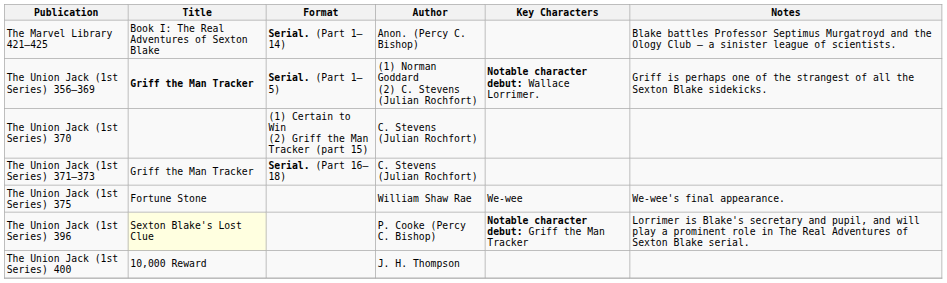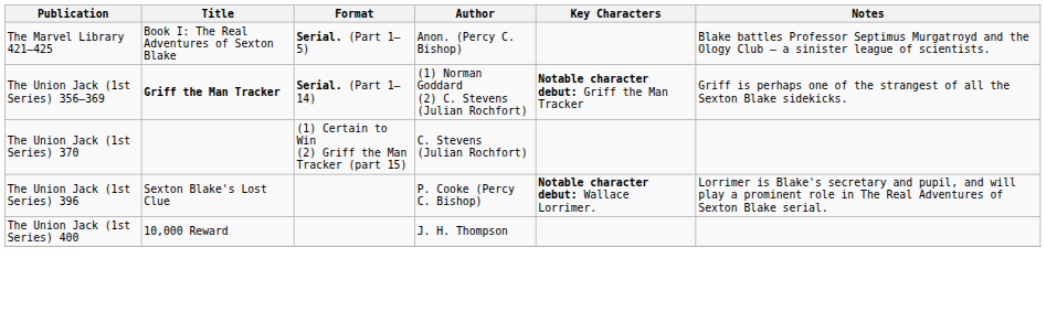 <table class="wikitable">
 <tr>
 <th>Publication</th>
 <th>Title</th>
 <th>Format</th>
 <th>Author</th>
 <th>Key Characters</th>
 <th>Notes</th>
 </tr>
 <tr>
 <td>The Marvel Library 421–425</td>
 <td>Book I: The Real Adventures of Sexton Blake</td>
-<td><strong>Serial.</strong> (Part 1–14)</td>
+<td><strong>Serial.</strong> (Part 1–5)</td>
 <td>Anon. (Percy C. Bishop)</td>
 <td></td>
 <td>Blake battles Professor Septimus Murgatroyd and the Ology Club – a sinister league of scientists.</td>
 </tr>
 <tr>
 <td>The Union Jack (1st Series) 356–369</td>
 <td><strong>Griff the Man Tracker</strong></td>
-<td><strong>Serial.</strong> (Part 1–5)</td>
+<td><strong>Serial.</strong> (Part 1–14)</td>
 <td>(1) Norman Goddard <br> (2) C. Stevens (Julian Rochfort)</td>
-<td><strong>Notable character debut:</strong> Wallace Lorrimer.</td>
+<td><strong>Notable character debut:</strong> Griff the Man Tracker</td>
 <td>Griff is perhaps one of the strangest of all the Sexton Blake sidekicks.</td>
 </tr>
 <tr>
 <td>The Union Jack (1st Series) 370</td>
 <td></td>
 <td>(1) Certain to Win <br> (2) Griff the Man Tracker (part 15)</td>
 <td>C. Stevens (Julian Rochfort)</td>
 <td></td>
 <td></td>
 </tr>
 <tr>
-<td>The Union Jack (1st Series) 371–373</td>
-<td>Griff the Man Tracker</td>
-<td><strong>Serial.</strong> (Part 16–18)</td>
-<td>C. Stevens (Julian Rochfort)</td>
-<td></td>
-<td></td>
-</tr>
-<tr>
-<td>The Union Jack (1st Series) 375</td>
-<td>Fortune Stone</td>
-<td></td>
-<td>William Shaw Rae</td>
-<td>We-wee</td>
-<td>We-wee's final appearance.</td>
-</tr>
-<tr>
 <td>The Union Jack (1st Series) 396</td>
-<td style="background: lightyellow;">Sexton Blake's Lost Clue</td>
+<td>Sexton Blake's Lost Clue</td>
 <td></td>
 <td>P. Cooke (Percy C. Bishop)</td>
-<td><strong>Notable character debut:</strong> Griff the Man Tracker</td>
+<td><strong>Notable character debut:</strong> Wallace Lorrimer.</td>
 <td>Lorrimer is Blake's secretary and pupil, and will play a prominent role in The Real Adventures of Sexton Blake serial.</td>
 </tr>
 <tr>
 <td>The Union Jack (1st Series) 400</td>
 <td>10,000 Reward</td>
 <td></td>
 <td>J. H. Thompson</td>
 <td></td>
 <td></td>
 </tr>
 <tr>
 </tr>
 </table>
